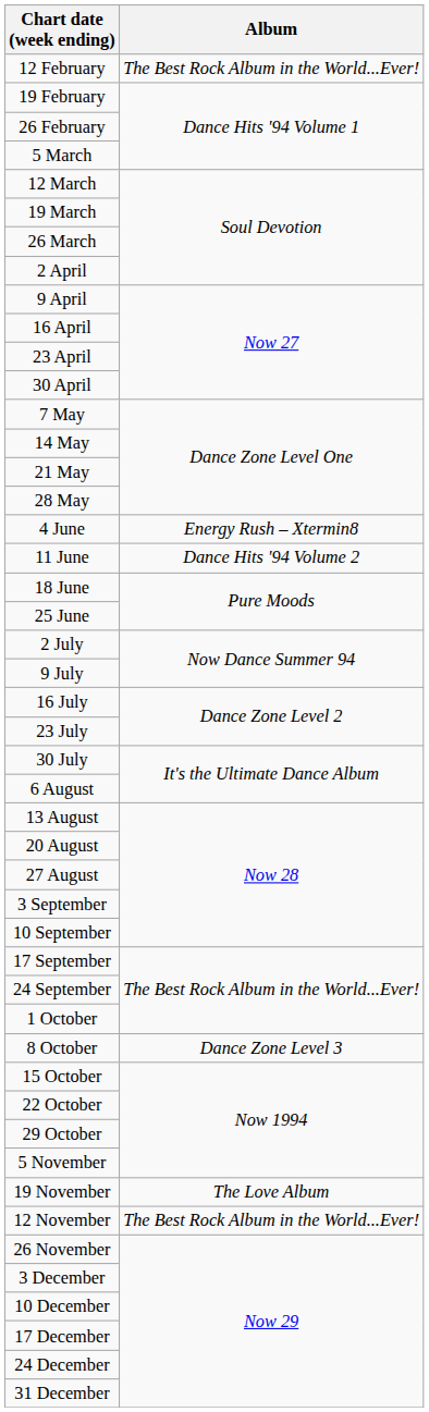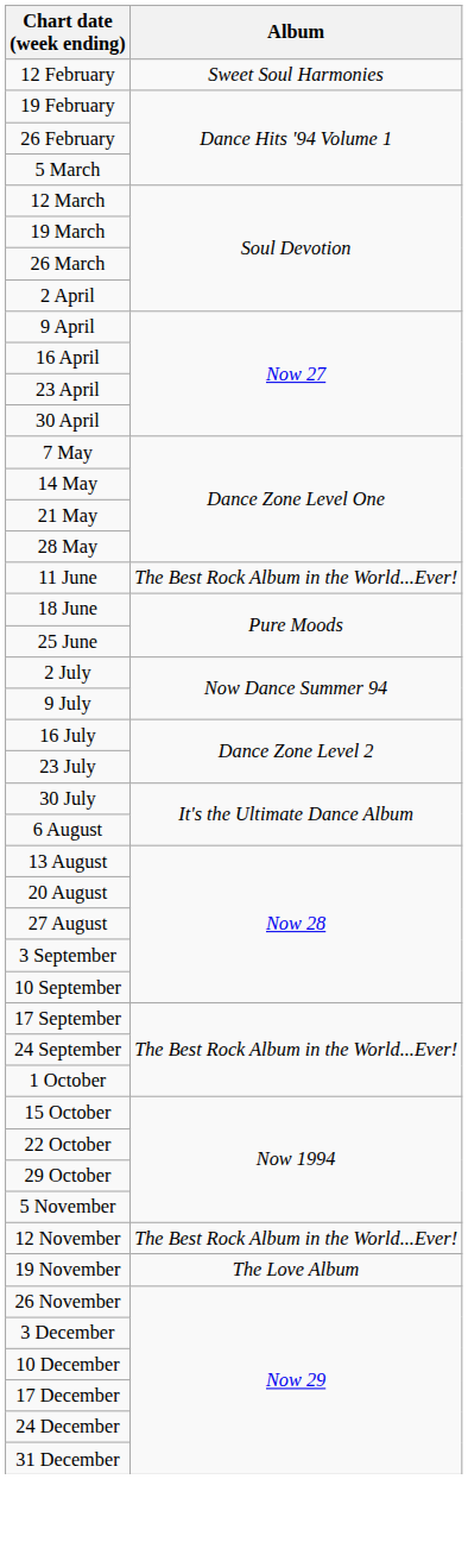 <table class="wikitable" style="font-size:97%">
 <tr>
 <th style="text-align:center;">Chart date<br>(week ending)</th>
 <th style="text-align:center;">Album</th>
 </tr>
 <tr>
 <td style="text-align:center;">12 February</td>
-<td style="text-align:center;"><em>The Best Rock Album in the World...Ever!</em></td>
+<td style="text-align:center;"><em>Sweet Soul Harmonies</em></td>
 </tr>
 <tr>
 <td style="text-align:center;">19 February</td>
 <td style="text-align:center;" rowspan="3"><em>Dance Hits '94 Volume 1</em></td>
 </tr>
 <tr>
 <td style="text-align:center;">26 February</td>
 </tr>
 <tr>
 <td style="text-align:center;">5 March</td>
 </tr>
 <tr>
 <td style="text-align:center;">12 March</td>
 <td style="text-align:center;" rowspan="4"><em>Soul Devotion</em></td>
 </tr>
 <tr>
 <td style="text-align:center;">19 March</td>
 </tr>
 <tr>
 <td style="text-align:center;">26 March</td>
 </tr>
 <tr>
 <td style="text-align:center;">2 April</td>
 </tr>
 <tr>
 <td style="text-align:center;">9 April</td>
 <td style="text-align:center;" rowspan="4"><em><a href='#'>Now 27</a></em></td>
 </tr>
 <tr>
 <td style="text-align:center;">16 April</td>
 </tr>
 <tr>
 <td style="text-align:center;">23 April</td>
 </tr>
 <tr>
 <td style="text-align:center;">30 April</td>
 </tr>
 <tr>
 <td style="text-align:center;">7 May</td>
 <td style="text-align:center;" rowspan="4"><em>Dance Zone Level One</em></td>
 </tr>
 <tr>
 <td style="text-align:center;">14 May</td>
 </tr>
 <tr>
 <td style="text-align:center;">21 May</td>
 </tr>
 <tr>
 <td style="text-align:center;">28 May</td>
 </tr>
 <tr>
-<td style="text-align:center;">4 June</td>
-<td style="text-align:center;"><em>Energy Rush – Xtermin8</em></td>
-</tr>
-<tr>
 <td style="text-align:center;">11 June</td>
-<td style="text-align:center;"><em>Dance Hits '94 Volume 2</em></td>
+<td style="text-align:center;"><em>The Best Rock Album in the World...Ever!</em></td>
 </tr>
 <tr>
 <td style="text-align:center;">18 June</td>
 <td style="text-align:center;" rowspan="2"><em>Pure Moods</em></td>
 </tr>
 <tr>
 <td style="text-align:center;">25 June</td>
 </tr>
 <tr>
 <td style="text-align:center;">2 July</td>
 <td style="text-align:center;" rowspan="2"><em>Now Dance Summer 94</em></td>
 </tr>
 <tr>
 <td style="text-align:center;">9 July</td>
 </tr>
 <tr>
 <td style="text-align:center;">16 July</td>
 <td style="text-align:center;" rowspan="2"><em>Dance Zone Level 2</em></td>
 </tr>
 <tr>
 <td style="text-align:center;">23 July</td>
 </tr>
 <tr>
 <td style="text-align:center;">30 July</td>
 <td style="text-align:center;" rowspan="2"><em>It's the Ultimate Dance Album</em></td>
 </tr>
 <tr>
 <td style="text-align:center;">6 August</td>
 </tr>
 <tr>
 <td style="text-align:center;">13 August</td>
 <td style="text-align:center;" rowspan="5"><em><a href='#'>Now 28</a></em></td>
 </tr>
 <tr>
 <td style="text-align:center;">20 August</td>
 </tr>
 <tr>
 <td style="text-align:center;">27 August</td>
 </tr>
 <tr>
 <td style="text-align:center;">3 September</td>
 </tr>
 <tr>
 <td style="text-align:center;">10 September</td>
 </tr>
 <tr>
 <td style="text-align:center;">17 September</td>
 <td style="text-align:center;" rowspan="3"><em>The Best Rock Album in the World...Ever!</em></td>
 </tr>
 <tr>
 <td style="text-align:center;">24 September</td>
 </tr>
 <tr>
 <td style="text-align:center;">1 October</td>
 </tr>
 <tr>
-<td style="text-align:center;">8 October</td>
-<td style="text-align:center;"><em>Dance Zone Level 3</em></td>
-</tr>
-<tr>
 <td style="text-align:center;">15 October</td>
 <td style="text-align:center;" rowspan="4"><em>Now 1994</em></td>
 </tr>
 <tr>
 <td style="text-align:center;">22 October</td>
 </tr>
 <tr>
 <td style="text-align:center;">29 October</td>
 </tr>
 <tr>
 <td style="text-align:center;">5 November</td>
 </tr>
 <tr>
+<td style="text-align:center;">12 November</td>
+<td style="text-align:center;"><em>The Best Rock Album in the World...Ever!</em></td>
+</tr>
+<tr>
 <td style="text-align:center;">19 November</td>
 <td style="text-align:center;"><em>The Love Album</em></td>
-</tr>
-<tr>
-<td style="text-align:center;">12 November</td>
-<td style="text-align:center;"><em>The Best Rock Album in the World...Ever!</em></td>
 </tr>
 <tr>
 <td style="text-align:center;">26 November</td>
 <td style="text-align:center;" rowspan="6"><em><a href='#'>Now 29</a></em></td>
 </tr>
 <tr>
 <td style="text-align:center;">3 December</td>
 </tr>
 <tr>
 <td style="text-align:center;">10 December</td>
 </tr>
 <tr>
 <td style="text-align:center;">17 December</td>
 </tr>
 <tr>
 <td style="text-align:center;">24 December</td>
 </tr>
 <tr>
 <td style="text-align:center;">31 December</td>
 </tr>
 </table>
